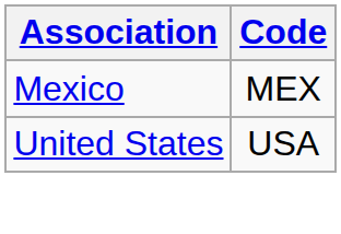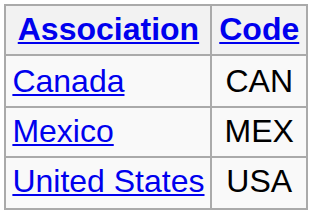 <table class="wikitable sortable">
 <tr>
 <th><a href='#'>Association</a></th>
 <th><a href='#'>Code</a></th>
+</tr>
+<tr>
+<td> <a href='#'>Canada</a></td>
+<td align="center">CAN</td>
 </tr>
 <tr>
 <td> <a href='#'>Mexico</a></td>
 <td align="center">MEX</td>
 </tr>
 <tr>
 <td> <a href='#'>United States</a></td>
 <td align="center">USA</td>
 </tr>
 </table>
